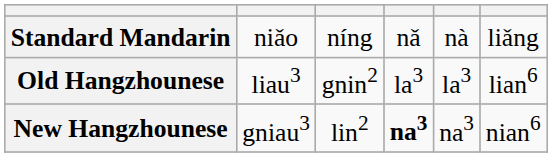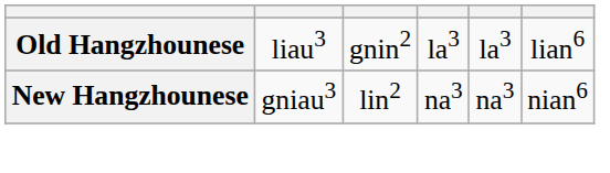 <table class="wikitable" style="text-align: center">
 <tr>
 <th></th>
 <th></th>
 <th></th>
 <th></th>
 <th></th>
 <th></th>
-</tr>
-<tr>
-<th>Standard Mandarin</th>
-<td>niǎo</td>
-<td>níng</td>
-<td>nǎ</td>
-<td>nà</td>
-<td>liǎng</td>
 </tr>
 <tr>
 <th>Old Hangzhounese</th>
 <td>liau<sup>3</sup></td>
 <td>gnin<sup>2</sup></td>
 <td>la<sup>3</sup></td>
 <td>la<sup>3</sup></td>
 <td>lian<sup>6</sup></td>
 </tr>
 <tr>
 <th>New Hangzhounese</th>
 <td>gniau<sup>3</sup></td>
 <td>lin<sup>2</sup></td>
-<td><strong>na<sup>3</sup></strong></td>
+<td>na<sup>3</sup></td>
 <td>na<sup>3</sup></td>
 <td>nian<sup>6</sup></td>
 </tr>
 </table>
